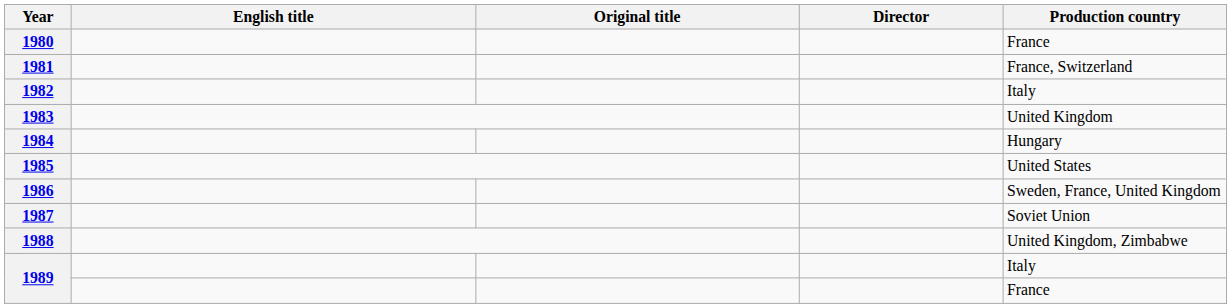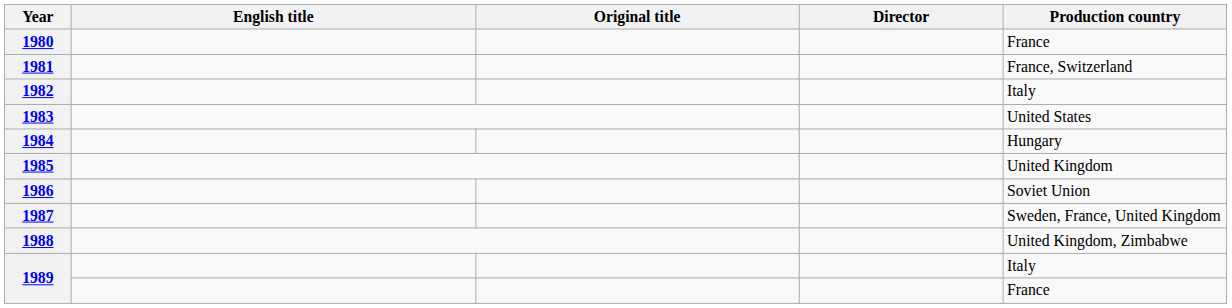 <table class="wikitable unsortable">
 <tr>
 <th scope="col" style="width:1%;">Year</th>
 <th scope="col" style="width:10%;">English title</th>
 <th scope="col" style="width:8%;">Original title</th>
 <th scope="col" style="width:5%;">Director</th>
 <th scope="col" style="width:5%;" class="unsortable">Production country</th>
 </tr>
 <tr>
 <th style="text-align:center;"><a href='#'>1980</a></th>
 <td></td>
 <td></td>
 <td></td>
 <td>France</td>
 </tr>
 <tr>
 <th style="text-align:center;"><a href='#'>1981</a></th>
 <td></td>
 <td></td>
 <td></td>
 <td>France, Switzerland</td>
 </tr>
 <tr>
 <th style="text-align:center;"><a href='#'>1982</a></th>
 <td></td>
 <td></td>
 <td></td>
 <td>Italy</td>
 </tr>
 <tr>
 <th style="text-align:center;"><a href='#'>1983</a></th>
 <td colspan="2"></td>
 <td></td>
-<td>United Kingdom</td>
+<td>United States</td>
 </tr>
 <tr>
 <th style="text-align:center;"><a href='#'>1984</a></th>
 <td></td>
 <td></td>
 <td></td>
 <td>Hungary</td>
 </tr>
 <tr>
 <th style="text-align:center;"><a href='#'>1985</a></th>
 <td colspan="2"></td>
 <td></td>
-<td>United States</td>
+<td>United Kingdom</td>
 </tr>
 <tr>
 <th style="text-align:center;"><a href='#'>1986</a></th>
 <td></td>
 <td></td>
 <td></td>
-<td>Sweden, France, United Kingdom</td>
+<td>Soviet Union</td>
 </tr>
 <tr>
 <th style="text-align:center;"><a href='#'>1987</a></th>
 <td></td>
 <td></td>
 <td></td>
-<td>Soviet Union</td>
+<td>Sweden, France, United Kingdom</td>
 </tr>
 <tr>
 <th style="text-align:center;"><a href='#'>1988</a></th>
 <td colspan="2"></td>
 <td></td>
 <td>United Kingdom, Zimbabwe</td>
 </tr>
 <tr>
 <th rowspan="2" style="text-align:center;"><a href='#'>1989</a></th>
 <td></td>
 <td></td>
 <td></td>
 <td>Italy</td>
 </tr>
 <tr>
 <td></td>
 <td></td>
 <td></td>
 <td>France</td>
 </tr>
 </table>
